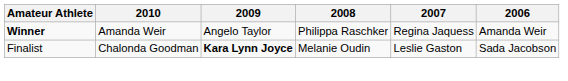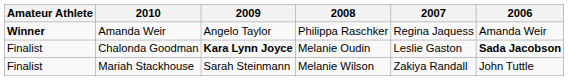 <table class="wikitable">
 <tr>
 <th>Amateur Athlete</th>
 <th>2010</th>
 <th>2009</th>
 <th>2008</th>
 <th>2007</th>
 <th>2006</th>
 </tr>
 <tr>
 <td><strong>Winner</strong></td>
 <td>Amanda Weir</td>
 <td>Angelo Taylor</td>
 <td>Philippa Raschker</td>
 <td>Regina Jaquess</td>
 <td>Amanda Weir</td>
 </tr>
 <tr>
 <td>Finalist</td>
 <td>Chalonda Goodman</td>
 <td><strong>Kara Lynn Joyce</strong></td>
 <td>Melanie Oudin</td>
 <td>Leslie Gaston</td>
-<td>Sada Jacobson</td>
+<td><strong>Sada Jacobson</strong></td>
+</tr>
+<tr>
+<td>Finalist</td>
+<td>Mariah Stackhouse</td>
+<td>Sarah Steinmann</td>
+<td>Melanie Wilson</td>
+<td>Zakiya Randall</td>
+<td>John Tuttle</td>
 </tr>
 </table>
